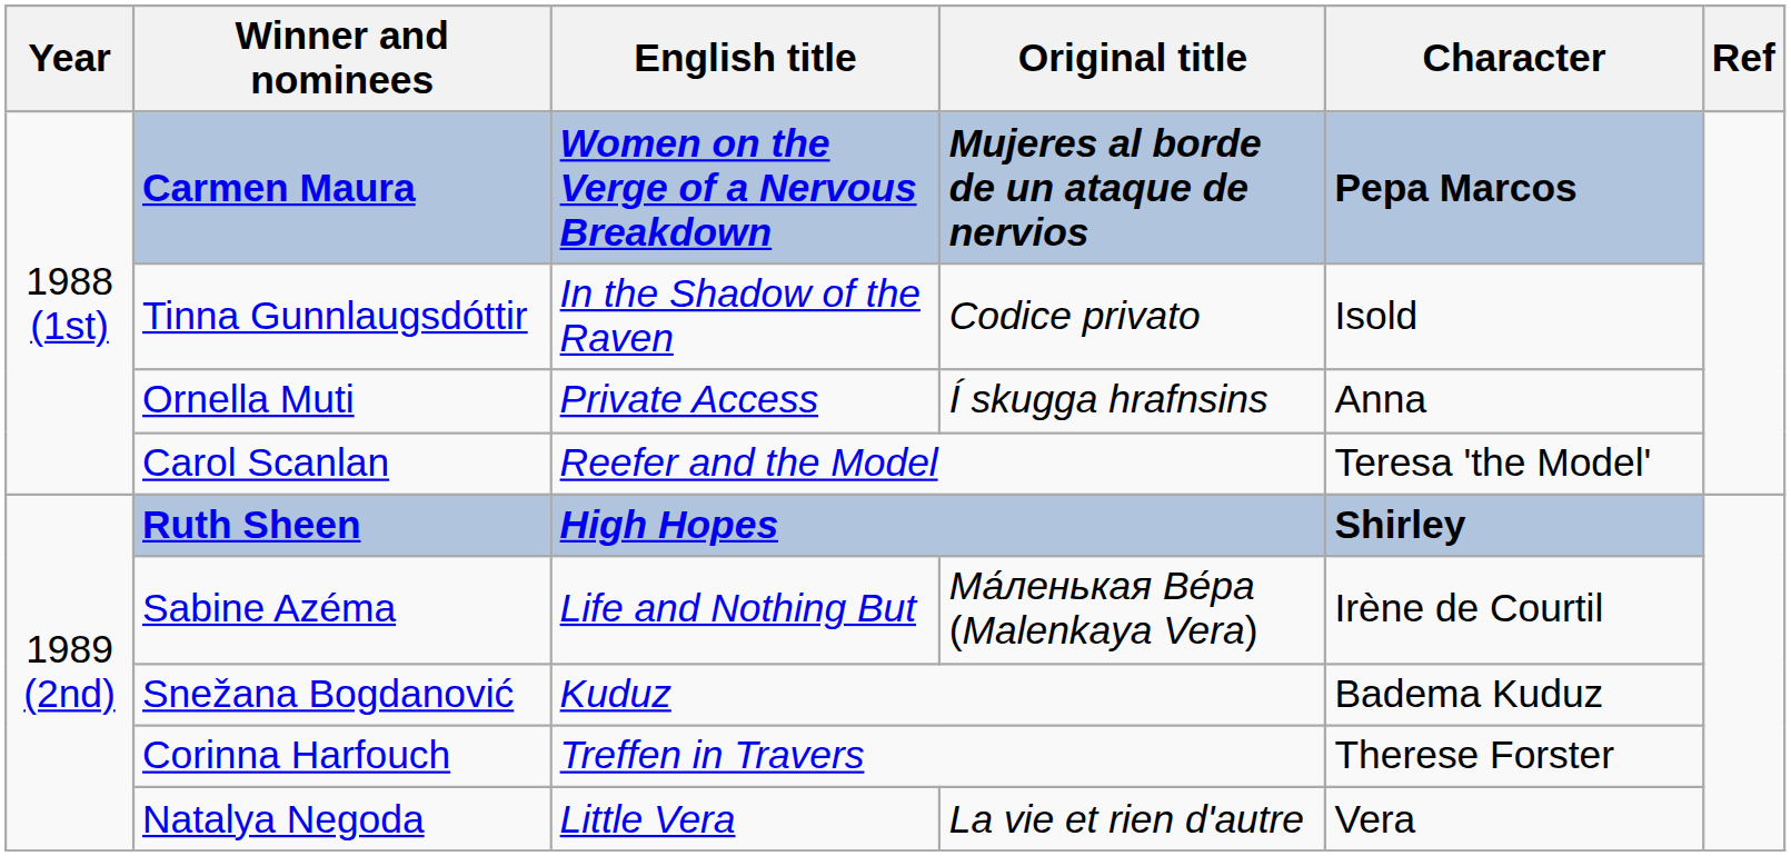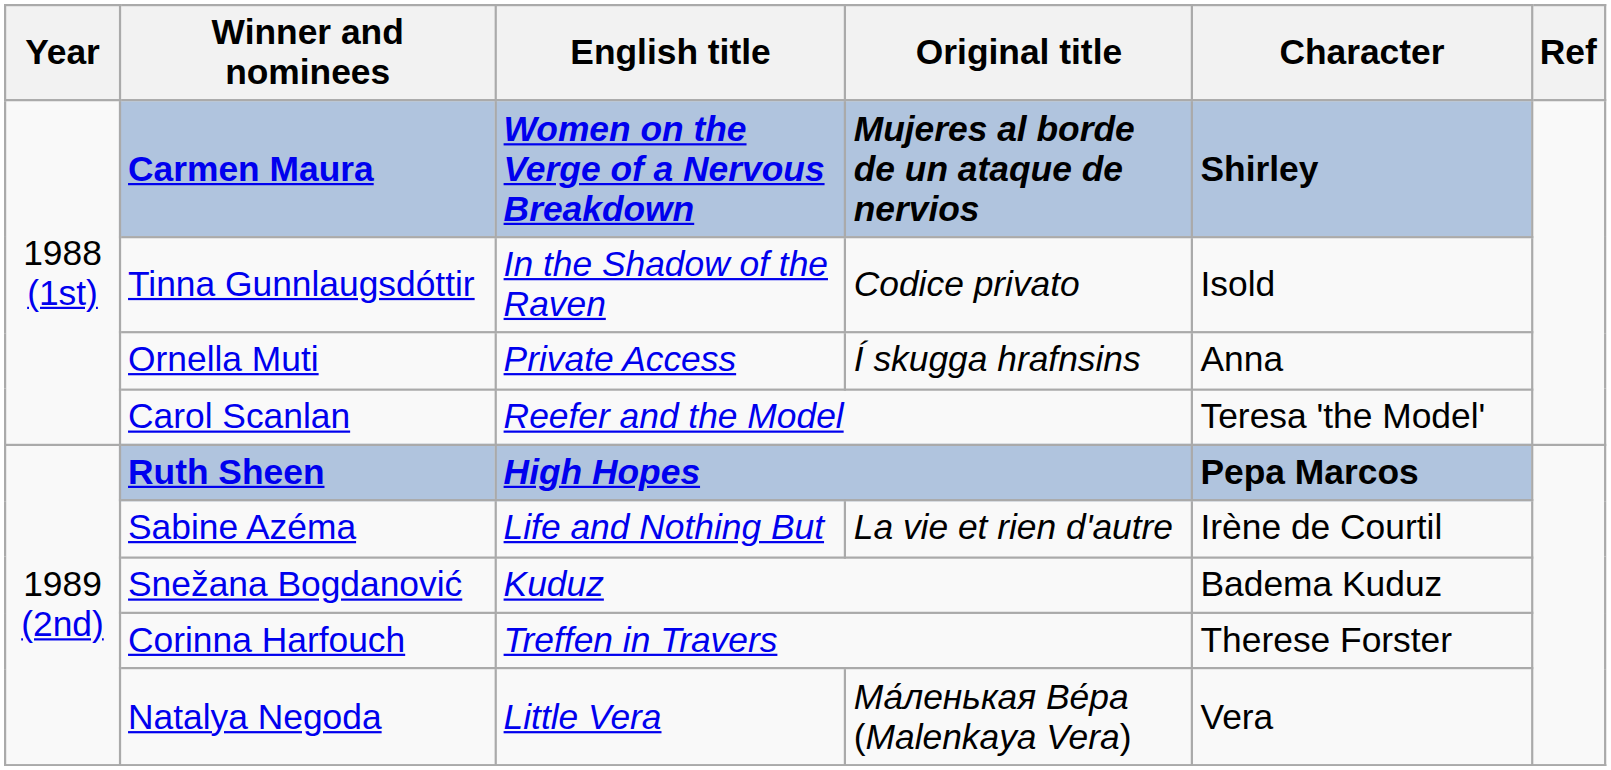 <table class="wikitable" width="82%" cellpadding="5">
 <tr>
 <th width="50"><strong>Year</strong></th>
 <th width="200"><strong>Winner and nominees</strong></th>
 <th width="200"><strong>English title</strong></th>
 <th width="200"><strong>Original title</strong></th>
 <th width="200">Character</th>
 <th width="25"><strong>Ref</strong></th>
 </tr>
 <tr>
 <td rowspan="4" style="text-align:center;">1988<br><a href='#'>(1st)</a></td>
 <td style="background:#B0C4DE;"><strong><a href='#'>Carmen Maura</a></strong></td>
 <td style="background:#B0C4DE;"><strong><em><a href='#'>Women on the Verge of a Nervous Breakdown</a></em></strong></td>
 <td style="background:#B0C4DE;"><strong><em>Mujeres al borde de un ataque de nervios</em></strong></td>
-<td style="background:#B0C4DE;"><strong>Pepa Marcos</strong></td>
+<td style="background:#B0C4DE;"><strong>Shirley</strong></td>
 <td rowspan="4"></td>
 </tr>
 <tr>
 <td><a href='#'>Tinna Gunnlaugsdóttir</a></td>
 <td><em><a href='#'>In the Shadow of the Raven</a></em></td>
 <td><em>Codice privato</em></td>
 <td>Isold</td>
 </tr>
 <tr>
 <td><a href='#'>Ornella Muti</a></td>
 <td><em><a href='#'>Private Access</a></em></td>
 <td><em>Í skugga hrafnsins</em></td>
 <td>Anna</td>
 </tr>
 <tr>
 <td><a href='#'>Carol Scanlan</a></td>
 <td colspan="2"><em><a href='#'>Reefer and the Model</a></em></td>
 <td>Teresa 'the Model'</td>
 </tr>
 <tr>
 <td rowspan="5" style="text-align:center;">1989<br><a href='#'>(2nd)</a></td>
 <td style="background:#B0C4DE;"><strong><a href='#'>Ruth Sheen</a></strong></td>
 <td colspan="2" style="background:#B0C4DE;"><strong><em><a href='#'>High Hopes</a></em></strong></td>
-<td style="background:#B0C4DE;"><strong>Shirley</strong></td>
+<td style="background:#B0C4DE;"><strong>Pepa Marcos</strong></td>
 <td rowspan="5"></td>
 </tr>
 <tr>
 <td><a href='#'>Sabine Azéma</a></td>
 <td><em><a href='#'>Life and Nothing But</a></em></td>
-<td><em>Ма́ленькая Ве́ра</em> (<em>Malenkaya Vera</em>)</td>
+<td><em>La vie et rien d'autre</em></td>
 <td>Irène de Courtil</td>
 </tr>
 <tr>
 <td><a href='#'>Snežana Bogdanović</a></td>
 <td colspan="2"><em><a href='#'>Kuduz</a></em></td>
 <td>Badema Kuduz</td>
 </tr>
 <tr>
 <td><a href='#'>Corinna Harfouch</a></td>
 <td colspan="2"><em><a href='#'>Treffen in Travers</a></em></td>
 <td>Therese Forster</td>
 </tr>
 <tr>
 <td><a href='#'>Natalya Negoda</a></td>
 <td><em><a href='#'>Little Vera</a></em></td>
-<td><em>La vie et rien d'autre</em></td>
+<td><em>Ма́ленькая Ве́ра</em> (<em>Malenkaya Vera</em>)</td>
 <td>Vera</td>
 </tr>
 <tr>
 </tr>
 </table>
